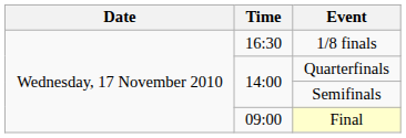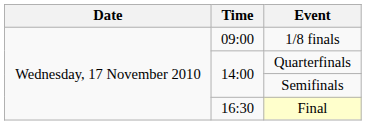 <table class = "wikitable" style="text-align:center;">
 <tr>
 <th width=220>Date</th>
 <th width=50>Time</th>
 <th width=100>Event</th>
 </tr>
 <tr>
 <td rowspan=4>Wednesday, 17 November 2010</td>
-<td>16:30</td>
+<td>09:00</td>
 <td>1/8 finals</td>
 </tr>
 <tr>
 <td rowspan=2>14:00</td>
 <td>Quarterfinals</td>
 </tr>
 <tr>
 <td>Semifinals</td>
 </tr>
 <tr>
-<td>09:00</td>
+<td>16:30</td>
 <td bgcolor=ffffcc>Final</td>
 </tr>
 </table>
